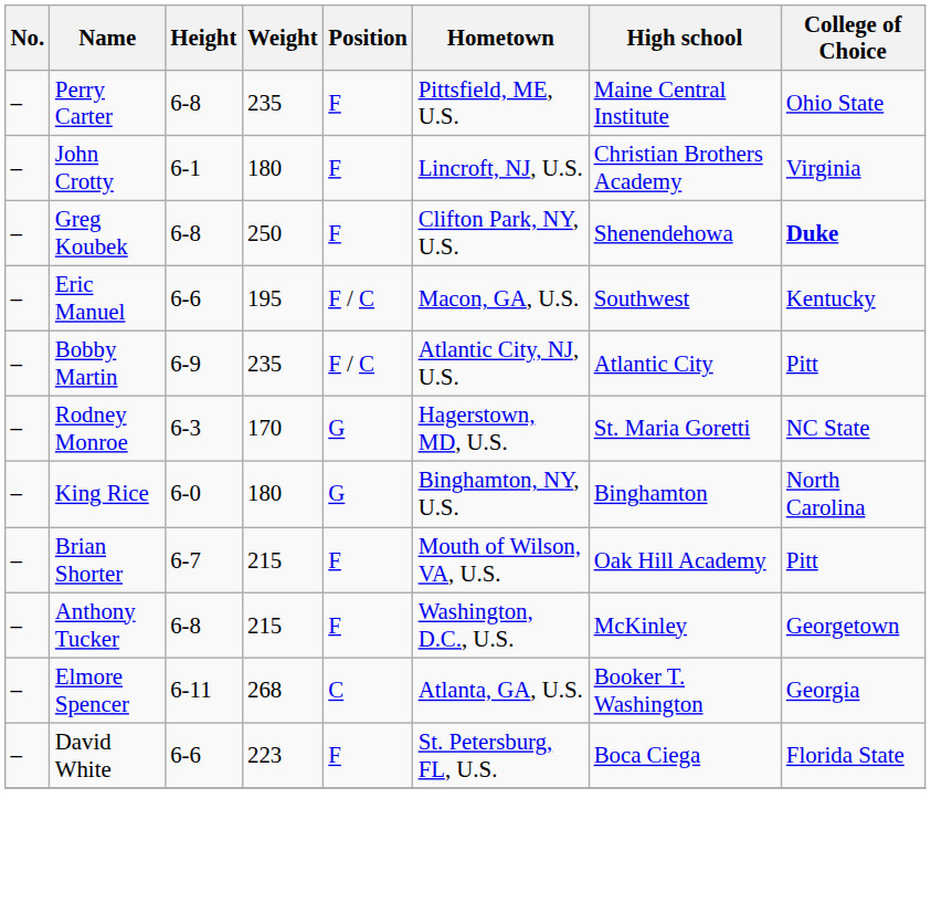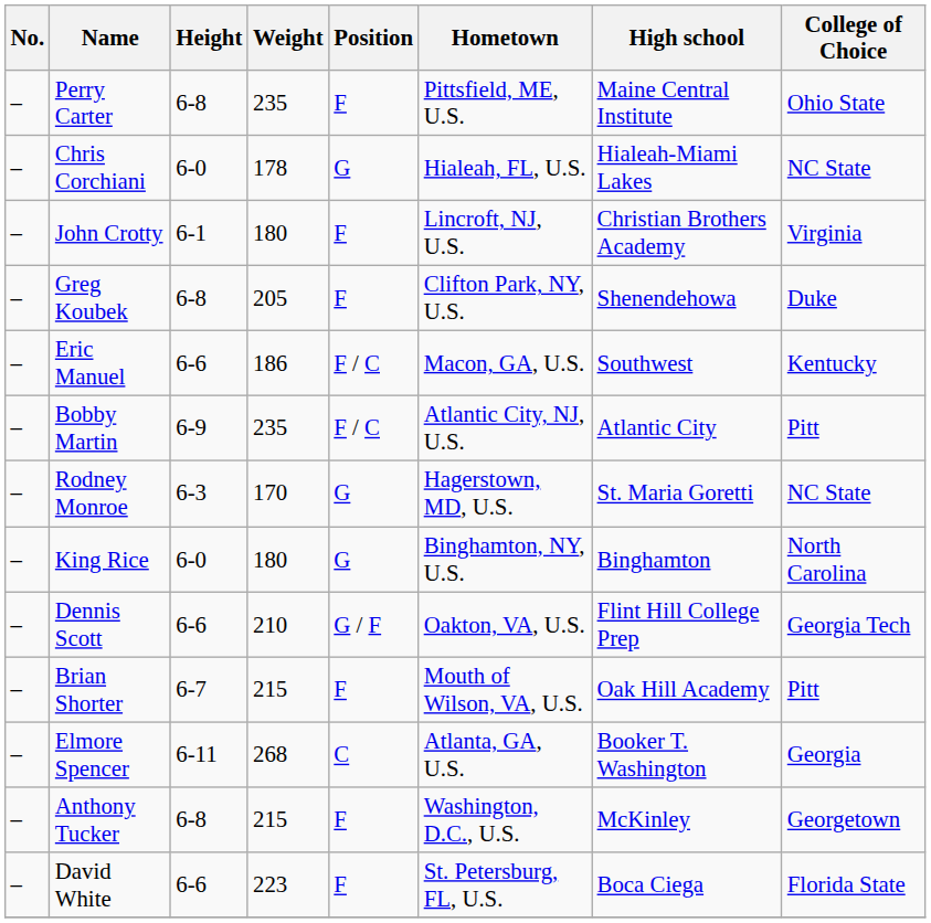 <table class="wikitable sortable" style="font-size: 95%;">
 <tr>
 <th>No.</th>
 <th>Name</th>
 <th>Height</th>
 <th>Weight</th>
 <th>Position</th>
 <th>Hometown</th>
 <th>High school</th>
 <th>College of Choice</th>
 </tr>
 <tr>
 <td>–</td>
 <td><a href='#'>Perry Carter</a></td>
 <td>6-8</td>
 <td>235</td>
 <td><a href='#'>F</a></td>
 <td><a href='#'>Pittsfield, ME</a>, U.S.</td>
 <td><a href='#'>Maine Central Institute</a></td>
 <td><a href='#'>Ohio State</a></td>
 </tr>
 <tr>
 <td>–</td>
+<td><a href='#'>Chris Corchiani</a></td>
+<td>6-0</td>
+<td>178</td>
+<td><a href='#'>G</a></td>
+<td><a href='#'>Hialeah, FL</a>, U.S.</td>
+<td><a href='#'>Hialeah-Miami Lakes</a></td>
+<td><a href='#'>NC State</a></td>
+</tr>
+<tr>
+<td>–</td>
 <td><a href='#'>John Crotty</a></td>
 <td>6-1</td>
 <td>180</td>
 <td><a href='#'>F</a></td>
 <td><a href='#'>Lincroft, NJ</a>, U.S.</td>
 <td><a href='#'>Christian Brothers Academy</a></td>
 <td><a href='#'>Virginia</a></td>
 </tr>
 <tr>
 <td>–</td>
 <td><a href='#'>Greg Koubek</a></td>
 <td>6-8</td>
-<td>250</td>
+<td>205</td>
 <td><a href='#'>F</a></td>
 <td><a href='#'>Clifton Park, NY</a>, U.S.</td>
 <td><a href='#'>Shenendehowa</a></td>
-<td><strong><a href='#'>Duke</a></strong></td>
+<td><a href='#'>Duke</a></td>
 </tr>
 <tr>
 <td>–</td>
 <td><a href='#'>Eric Manuel</a></td>
 <td>6-6</td>
-<td>195</td>
+<td>186</td>
 <td><a href='#'>F</a> / <a href='#'>C</a></td>
 <td><a href='#'>Macon, GA</a>, U.S.</td>
 <td><a href='#'>Southwest</a></td>
 <td><a href='#'>Kentucky</a></td>
 </tr>
 <tr>
 <td>–</td>
 <td><a href='#'>Bobby Martin</a></td>
 <td>6-9</td>
 <td>235</td>
 <td><a href='#'>F</a> / <a href='#'>C</a></td>
 <td><a href='#'>Atlantic City, NJ</a>, U.S.</td>
 <td><a href='#'>Atlantic City</a></td>
 <td><a href='#'>Pitt</a></td>
 </tr>
 <tr>
 <td>–</td>
 <td><a href='#'>Rodney Monroe</a></td>
 <td>6-3</td>
 <td>170</td>
 <td><a href='#'>G</a></td>
 <td><a href='#'>Hagerstown, MD</a>, U.S.</td>
 <td><a href='#'>St. Maria Goretti</a></td>
 <td><a href='#'>NC State</a></td>
 </tr>
 <tr>
 <td>–</td>
 <td><a href='#'>King Rice</a></td>
 <td>6-0</td>
 <td>180</td>
 <td><a href='#'>G</a></td>
 <td><a href='#'>Binghamton, NY</a>, U.S.</td>
 <td><a href='#'>Binghamton</a></td>
 <td><a href='#'>North Carolina</a></td>
 </tr>
 <tr>
 <td>–</td>
+<td><a href='#'>Dennis Scott</a></td>
+<td>6-6</td>
+<td>210</td>
+<td><a href='#'>G</a> / <a href='#'>F</a></td>
+<td><a href='#'>Oakton, VA</a>, U.S.</td>
+<td><a href='#'>Flint Hill College Prep</a></td>
+<td><a href='#'>Georgia Tech</a></td>
+</tr>
+<tr>
+<td>–</td>
 <td><a href='#'>Brian Shorter</a></td>
 <td>6-7</td>
 <td>215</td>
 <td><a href='#'>F</a></td>
 <td><a href='#'>Mouth of Wilson, VA</a>, U.S.</td>
 <td><a href='#'>Oak Hill Academy</a></td>
 <td><a href='#'>Pitt</a></td>
 </tr>
 <tr>
 <td>–</td>
+<td><a href='#'>Elmore Spencer</a></td>
+<td>6-11</td>
+<td>268</td>
+<td><a href='#'>C</a></td>
+<td><a href='#'>Atlanta, GA</a>, U.S.</td>
+<td><a href='#'>Booker T. Washington</a></td>
+<td><a href='#'>Georgia</a></td>
+</tr>
+<tr>
+<td>–</td>
 <td><a href='#'>Anthony Tucker</a></td>
 <td>6-8</td>
 <td>215</td>
 <td><a href='#'>F</a></td>
 <td><a href='#'>Washington, D.C.</a>, U.S.</td>
 <td><a href='#'>McKinley</a></td>
 <td><a href='#'>Georgetown</a></td>
-</tr>
-<tr>
-<td>–</td>
-<td><a href='#'>Elmore Spencer</a></td>
-<td>6-11</td>
-<td>268</td>
-<td><a href='#'>C</a></td>
-<td><a href='#'>Atlanta, GA</a>, U.S.</td>
-<td><a href='#'>Booker T. Washington</a></td>
-<td><a href='#'>Georgia</a></td>
 </tr>
 <tr>
 <td>–</td>
 <td>David White</td>
 <td>6-6</td>
 <td>223</td>
 <td><a href='#'>F</a></td>
 <td><a href='#'>St. Petersburg, FL</a>, U.S.</td>
 <td><a href='#'>Boca Ciega</a></td>
 <td><a href='#'>Florida State</a></td>
 </tr>
 <tr>
 </tr>
 </table>
